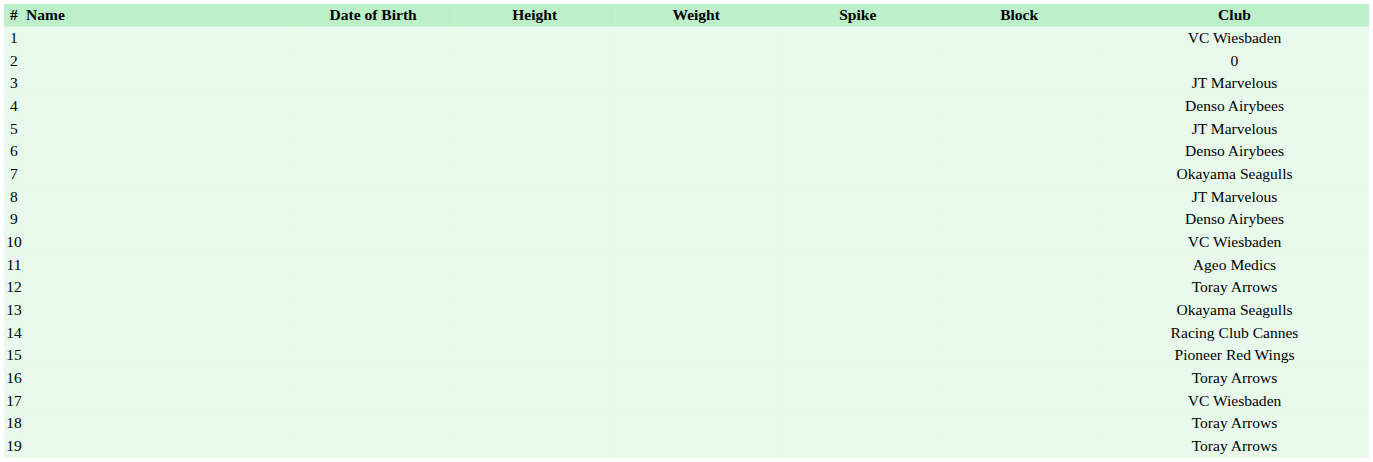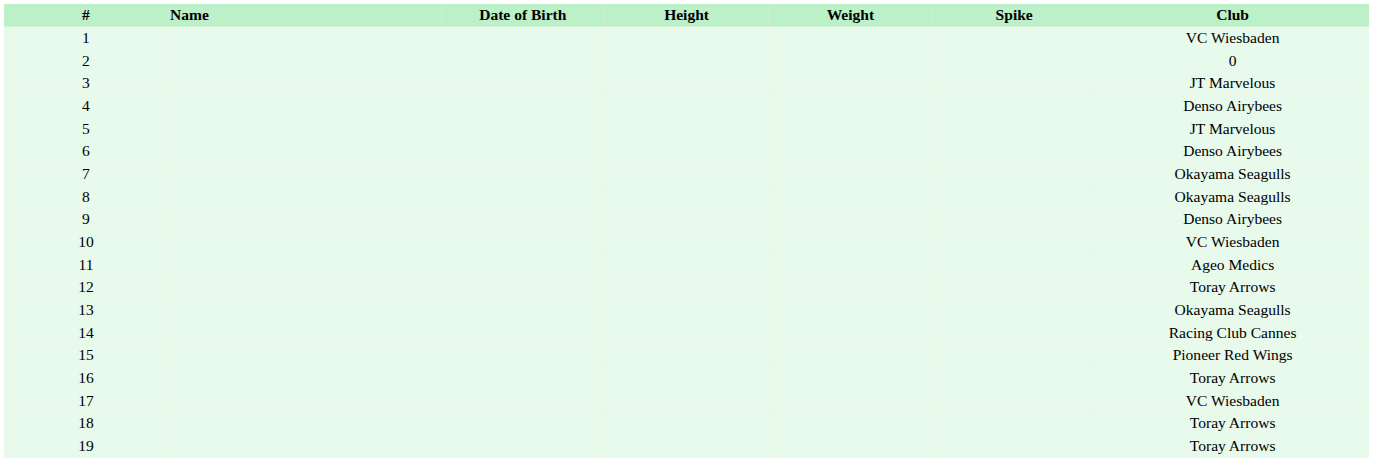 <table border=0 cellpadding=2 cellspacing=0  |- bgcolor=#FFECCE style="text-align:center; font-size:90%; width:100%">
 <tr bgcolor=#BBF0C9>
 <th>#</th>
 <th align=left width=20%>Name</th>
 <th width=12%>Date of Birth</th>
 <th width=12%>Height</th>
 <th width=12%>Weight</th>
 <th width=12%>Spike</th>
-<th width=12%>Block</th>
 <th width=20%>Club</th>
 </tr>
 <tr bgcolor=#E7FAEC>
 <td>1</td>
 <td align=left></td>
 <td align=right></td>
-<td></td>
 <td></td>
 <td></td>
 <td></td>
 <td>VC Wiesbaden</td>
 </tr>
 <tr bgcolor=#E7FAEC>
 <td>2</td>
 <td align=left></td>
 <td align=right></td>
 <td></td>
 <td></td>
 <td></td>
-<td></td>
 <td>0</td>
 </tr>
 <tr bgcolor=#E7FAEC>
 <td>3</td>
 <td align=left></td>
 <td align=right></td>
-<td></td>
 <td></td>
 <td></td>
 <td></td>
 <td>JT Marvelous</td>
 </tr>
 <tr bgcolor=#E7FAEC>
 <td>4</td>
 <td align=left></td>
 <td align=right></td>
 <td></td>
 <td></td>
 <td></td>
-<td></td>
 <td>Denso Airybees</td>
 </tr>
 <tr bgcolor=#E7FAEC>
 <td>5</td>
 <td align=left></td>
 <td align=right></td>
-<td></td>
 <td></td>
 <td></td>
 <td></td>
 <td>JT Marvelous</td>
 </tr>
 <tr bgcolor=#E7FAEC>
 <td>6</td>
 <td align=left></td>
 <td align=right></td>
 <td></td>
 <td></td>
 <td></td>
-<td></td>
 <td>Denso Airybees</td>
 </tr>
 <tr bgcolor=#E7FAEC>
 <td>7</td>
 <td align=left></td>
 <td align=right></td>
-<td></td>
 <td></td>
 <td></td>
 <td></td>
 <td>Okayama Seagulls</td>
 </tr>
 <tr bgcolor=#E7FAEC>
 <td>8</td>
 <td align=left></td>
 <td align=right></td>
 <td></td>
 <td></td>
 <td></td>
-<td></td>
-<td>JT Marvelous</td>
+<td>Okayama Seagulls</td>
 </tr>
 <tr bgcolor=#E7FAEC>
 <td>9</td>
 <td align=left></td>
 <td align=right></td>
-<td></td>
 <td></td>
 <td></td>
 <td></td>
 <td>Denso Airybees</td>
 </tr>
 <tr bgcolor=#E7FAEC>
 <td>10</td>
 <td align=left></td>
 <td align=right></td>
 <td></td>
 <td></td>
 <td></td>
-<td></td>
 <td>VC Wiesbaden</td>
 </tr>
 <tr bgcolor=#E7FAEC>
 <td>11</td>
 <td align=left></td>
 <td align=right></td>
-<td></td>
 <td></td>
 <td></td>
 <td></td>
 <td>Ageo Medics</td>
 </tr>
 <tr bgcolor=#E7FAEC>
 <td>12</td>
 <td align=left></td>
 <td align=right></td>
 <td></td>
 <td></td>
 <td></td>
-<td></td>
 <td>Toray Arrows</td>
 </tr>
 <tr bgcolor=#E7FAEC>
 <td>13</td>
 <td align=left></td>
 <td align=right></td>
-<td></td>
 <td></td>
 <td></td>
 <td></td>
 <td>Okayama Seagulls</td>
 </tr>
 <tr bgcolor=#E7FAEC>
 <td>14</td>
 <td align=left></td>
 <td align=right></td>
 <td></td>
 <td></td>
 <td></td>
-<td></td>
 <td>Racing Club Cannes</td>
 </tr>
 <tr bgcolor=#E7FAEC>
 <td>15</td>
 <td align=left></td>
 <td align=right></td>
-<td></td>
 <td></td>
 <td></td>
 <td></td>
 <td>Pioneer Red Wings</td>
 </tr>
 <tr bgcolor=#E7FAEC>
 <td>16</td>
 <td align=left></td>
 <td align=right></td>
 <td></td>
 <td></td>
 <td></td>
-<td></td>
 <td>Toray Arrows</td>
 </tr>
 <tr bgcolor=#E7FAEC>
 <td>17</td>
 <td align=left></td>
 <td align=right></td>
-<td></td>
 <td></td>
 <td></td>
 <td></td>
 <td>VC Wiesbaden</td>
 </tr>
 <tr bgcolor=#E7FAEC>
 <td>18</td>
 <td align=left></td>
 <td align=right></td>
 <td></td>
 <td></td>
 <td></td>
-<td></td>
 <td>Toray Arrows</td>
 </tr>
 <tr bgcolor=#E7FAEC>
 <td>19</td>
 <td align=left></td>
 <td align=right></td>
 <td></td>
 <td></td>
 <td></td>
-<td></td>
 <td>Toray Arrows</td>
 </tr>
 </table>
